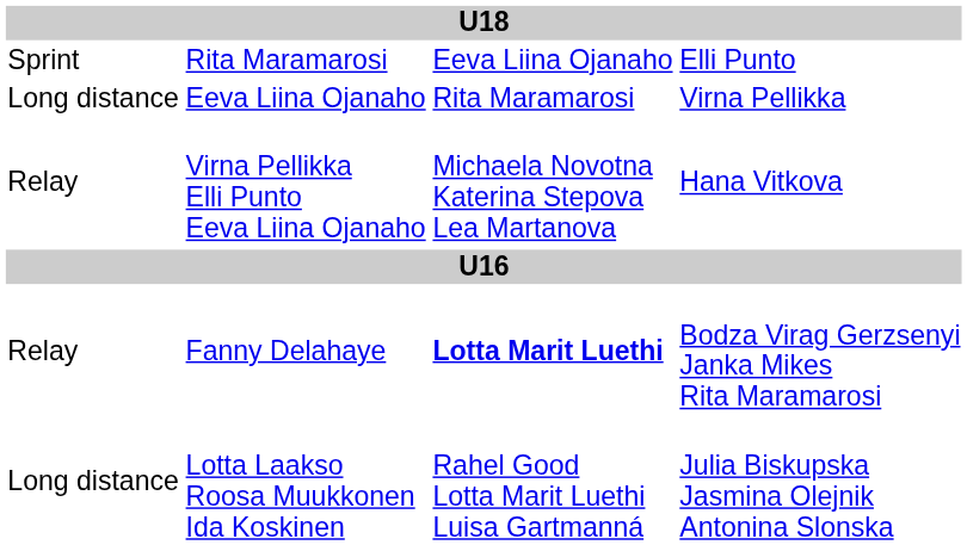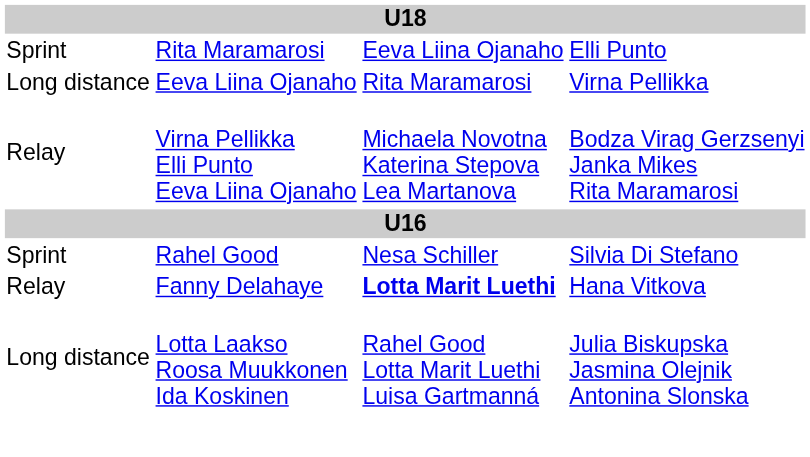 <table>
 <tr style="background:#ccc; width:100%;">
 <td colspan=4 align=center><strong>U18</strong></td>
 </tr>
 <tr>
 <td>Sprint</td>
 <td> <a href='#'>Rita Maramarosi</a></td>
 <td> <a href='#'>Eeva Liina Ojanaho</a></td>
 <td> <a href='#'>Elli Punto</a></td>
 </tr>
 <tr>
 <td>Long distance</td>
 <td> <a href='#'>Eeva Liina Ojanaho</a></td>
 <td> <a href='#'>Rita Maramarosi</a></td>
 <td> <a href='#'>Virna Pellikka</a></td>
 </tr>
 <tr>
 <td>Relay</td>
 <td><br><a href='#'>Virna Pellikka</a><br><a href='#'>Elli Punto</a><br><a href='#'>Eeva Liina Ojanaho</a></td>
 <td><br><a href='#'>Michaela Novotna</a><br><a href='#'>Katerina Stepova</a><br><a href='#'>Lea Martanova</a></td>
-<td> <a href='#'>Hana Vitkova</a></td>
+<td><br><a href='#'>Bodza Virag Gerzsenyi</a><br><a href='#'>Janka Mikes</a><br><a href='#'>Rita Maramarosi</a></td>
 </tr>
 <tr style="background:#ccc; width:100%;">
 <td colspan=4 align=center><strong>U16</strong></td>
 </tr>
 <tr>
+<td>Sprint</td>
+<td> <a href='#'>Rahel Good</a></td>
+<td> <a href='#'>Nesa Schiller</a></td>
+<td> <a href='#'>Silvia Di Stefano</a></td>
+</tr>
+<tr>
 <td>Relay</td>
 <td> <a href='#'>Fanny Delahaye</a></td>
 <td><strong> <a href='#'>Lotta Marit Luethi</a></strong></td>
-<td><br><a href='#'>Bodza Virag Gerzsenyi</a><br><a href='#'>Janka Mikes</a><br><a href='#'>Rita Maramarosi</a></td>
+<td> <a href='#'>Hana Vitkova</a></td>
 </tr>
 <tr>
 <td>Long distance</td>
 <td><br><a href='#'>Lotta Laakso</a><br><a href='#'>Roosa Muukkonen</a><br><a href='#'>Ida Koskinen</a></td>
 <td><br><a href='#'>Rahel Good</a><br><a href='#'>Lotta Marit Luethi</a><br><a href='#'>Luisa Gartmanná</a></td>
 <td><br><a href='#'>Julia Biskupska</a><br><a href='#'>Jasmina Olejnik</a><br><a href='#'>Antonina Slonska</a></td>
 </tr>
 </table>
